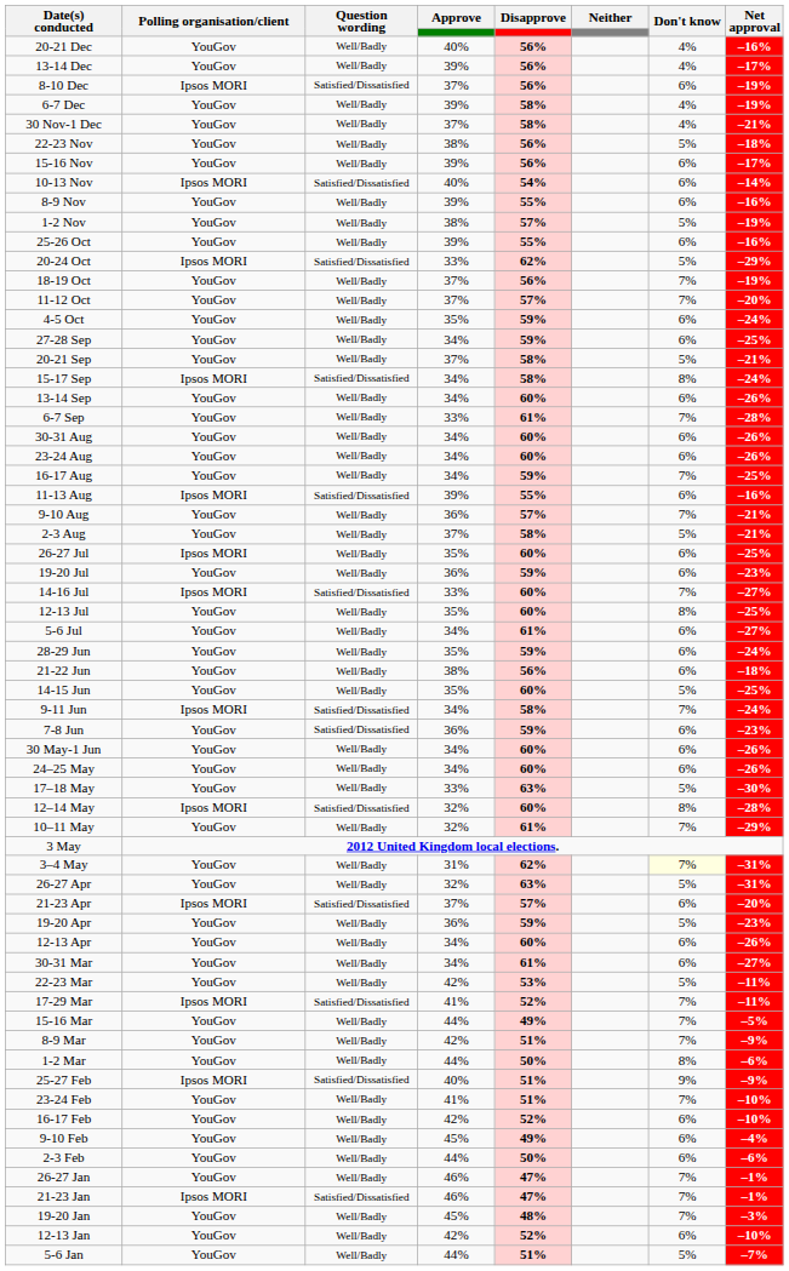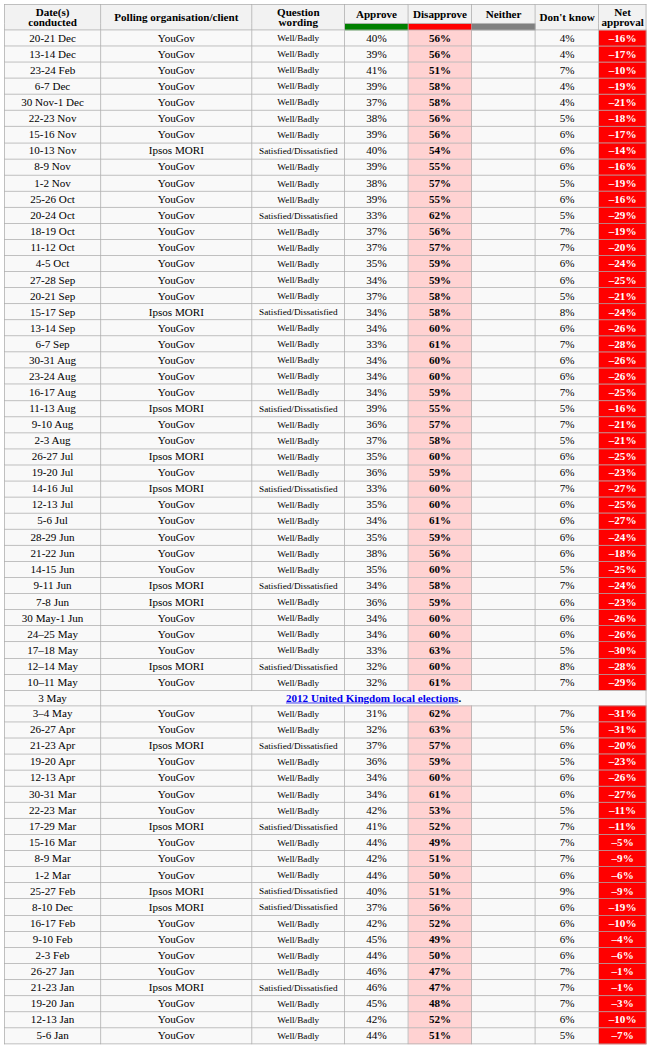 <table class="wikitable collapsible sortable" style="text-align:center;font-size:95%;line-height:14px;">
 <tr>
 <th style="width:125px;" rowspan="2">Date(s)<br>conducted</th>
 <th style="width:200px;" rowspan="2">Polling organisation/client</th>
 <th style="width:120px;" rowspan="2">Question<br>wording</th>
 <th class="unsortable" style="width:80px;">Approve</th>
 <th class="unsortable" style="width: 80px;">Disapprove</th>
 <th class="unsortable" style="width:80px;">Neither</th>
 <th class="unsortable" style="width:80px;" rowspan="2">Don't know</th>
 <th class="unsortable" style="width:20px;" rowspan="2">Net approval</th>
 </tr>
 <tr>
 <th class="unsortable" style="background:green;width:60px;"></th>
 <th class="unsortable" style="background:red;width:60px;"></th>
 <th class="unsortable" style="background:grey;width:60px;"></th>
 </tr>
 <tr>
 <td>20-21 Dec</td>
 <td>YouGov</td>
 <td><small>Well/Badly</small></td>
 <td>40%</td>
 <td style="background:#FFD2D2"><strong>56%</strong></td>
 <td></td>
 <td>4%</td>
 <td style="background:red;color:white;"><strong>–16%</strong></td>
 </tr>
 <tr>
 <td>13-14 Dec</td>
 <td>YouGov</td>
 <td><small>Well/Badly</small></td>
 <td>39%</td>
 <td style="background:#FFD2D2"><strong>56%</strong></td>
 <td></td>
 <td>4%</td>
 <td style="background:red;color:white;"><strong>–17%</strong></td>
 </tr>
 <tr>
-<td>8-10 Dec</td>
-<td>Ipsos MORI</td>
-<td><small>Satisfied/Dissatisfied</small></td>
-<td>37%</td>
-<td style="background:#FFD2D2"><strong>56%</strong></td>
+<td>23-24 Feb</td>
+<td>YouGov</td>
+<td><small>Well/Badly</small></td>
+<td>41%</td>
+<td style="background:#FFD2D2"><strong>51%</strong></td>
 <td></td>
-<td>6%</td>
-<td style="background:red;color:white;"><strong>–19%</strong></td>
+<td>7%</td>
+<td style="background:red;color:white;"><strong>–10%</strong></td>
 </tr>
 <tr>
 <td>6-7 Dec</td>
 <td>YouGov</td>
 <td><small>Well/Badly</small></td>
 <td>39%</td>
 <td style="background:#FFD2D2"><strong>58%</strong></td>
 <td></td>
 <td>4%</td>
 <td style="background:red;color:white;"><strong>–19%</strong></td>
 </tr>
 <tr>
 <td>30 Nov-1 Dec</td>
 <td>YouGov</td>
 <td><small>Well/Badly</small></td>
 <td>37%</td>
 <td style="background:#FFD2D2"><strong>58%</strong></td>
 <td></td>
 <td>4%</td>
 <td style="background:red;color:white;"><strong>–21%</strong></td>
 </tr>
 <tr>
 <td>22-23 Nov</td>
 <td>YouGov</td>
 <td><small>Well/Badly</small></td>
 <td>38%</td>
 <td style="background:#FFD2D2"><strong>56%</strong></td>
 <td></td>
 <td>5%</td>
 <td style="background:red;color:white;"><strong>–18%</strong></td>
 </tr>
 <tr>
 <td>15-16 Nov</td>
 <td>YouGov</td>
 <td><small>Well/Badly</small></td>
 <td>39%</td>
 <td style="background:#FFD2D2"><strong>56%</strong></td>
 <td></td>
 <td>6%</td>
 <td style="background:red;color:white;"><strong>–17%</strong></td>
 </tr>
 <tr>
 <td>10-13 Nov</td>
 <td>Ipsos MORI</td>
 <td><small>Satisfied/Dissatisfied</small></td>
 <td>40%</td>
 <td style="background:#FFD2D2"><strong>54%</strong></td>
 <td></td>
 <td>6%</td>
 <td style="background:red;color:white;"><strong>–14%</strong></td>
 </tr>
 <tr>
 <td>8-9 Nov</td>
 <td>YouGov</td>
 <td><small>Well/Badly</small></td>
 <td>39%</td>
 <td style="background:#FFD2D2"><strong>55%</strong></td>
 <td></td>
 <td>6%</td>
 <td style="background:red;color:white;"><strong>–16%</strong></td>
 </tr>
 <tr>
 <td>1-2 Nov</td>
 <td>YouGov</td>
 <td><small>Well/Badly</small></td>
 <td>38%</td>
 <td style="background:#FFD2D2"><strong>57%</strong></td>
 <td></td>
 <td>5%</td>
 <td style="background:red;color:white;"><strong>–19%</strong></td>
 </tr>
 <tr>
 <td>25-26 Oct</td>
 <td>YouGov</td>
 <td><small>Well/Badly</small></td>
 <td>39%</td>
 <td style="background:#FFD2D2"><strong>55%</strong></td>
 <td></td>
 <td>6%</td>
 <td style="background:red;color:white;"><strong>–16%</strong></td>
 </tr>
 <tr>
 <td>20-24 Oct</td>
-<td>Ipsos MORI</td>
+<td>YouGov</td>
 <td><small>Satisfied/Dissatisfied</small></td>
 <td>33%</td>
 <td style="background:#FFD2D2"><strong>62%</strong></td>
 <td></td>
 <td>5%</td>
 <td style="background:red;color:white;"><strong>–29%</strong></td>
 </tr>
 <tr>
 <td>18-19 Oct</td>
 <td>YouGov</td>
 <td><small>Well/Badly</small></td>
 <td>37%</td>
 <td style="background:#FFD2D2"><strong>56%</strong></td>
 <td></td>
 <td>7%</td>
 <td style="background:red;color:white;"><strong>–19%</strong></td>
 </tr>
 <tr>
 <td>11-12 Oct</td>
 <td>YouGov</td>
 <td><small>Well/Badly</small></td>
 <td>37%</td>
 <td style="background:#FFD2D2"><strong>57%</strong></td>
 <td></td>
 <td>7%</td>
 <td style="background:red;color:white;"><strong>–20%</strong></td>
 </tr>
 <tr>
 <td>4-5 Oct</td>
 <td>YouGov</td>
 <td><small>Well/Badly</small></td>
 <td>35%</td>
 <td style="background:#FFD2D2"><strong>59%</strong></td>
 <td></td>
 <td>6%</td>
 <td style="background:red;color:white;"><strong>–24%</strong></td>
 </tr>
 <tr>
 <td>27-28 Sep</td>
 <td>YouGov</td>
 <td><small>Well/Badly</small></td>
 <td>34%</td>
 <td style="background:#FFD2D2"><strong>59%</strong></td>
 <td></td>
 <td>6%</td>
 <td style="background:red;color:white;"><strong>–25%</strong></td>
 </tr>
 <tr>
 <td>20-21 Sep</td>
 <td>YouGov</td>
 <td><small>Well/Badly</small></td>
 <td>37%</td>
 <td style="background:#FFD2D2"><strong>58%</strong></td>
 <td></td>
 <td>5%</td>
 <td style="background:red;color:white;"><strong>–21%</strong></td>
 </tr>
 <tr>
 <td>15-17 Sep</td>
 <td>Ipsos MORI</td>
 <td><small>Satisfied/Dissatisfied</small></td>
 <td>34%</td>
 <td style="background:#FFD2D2"><strong>58%</strong></td>
 <td></td>
 <td>8%</td>
 <td style="background:red;color:white;"><strong>–24%</strong></td>
 </tr>
 <tr>
 <td>13-14 Sep</td>
 <td>YouGov</td>
 <td><small>Well/Badly</small></td>
 <td>34%</td>
 <td style="background:#FFD2D2"><strong>60%</strong></td>
 <td></td>
 <td>6%</td>
 <td style="background:red;color:white;"><strong>–26%</strong></td>
 </tr>
 <tr>
 <td>6-7 Sep</td>
 <td>YouGov</td>
 <td><small>Well/Badly</small></td>
 <td>33%</td>
 <td style="background:#FFD2D2"><strong>61%</strong></td>
 <td></td>
 <td>7%</td>
 <td style="background:red;color:white;"><strong>–28%</strong></td>
 </tr>
 <tr>
 <td>30-31 Aug</td>
 <td>YouGov</td>
 <td><small>Well/Badly</small></td>
 <td>34%</td>
 <td style="background:#FFD2D2"><strong>60%</strong></td>
 <td></td>
 <td>6%</td>
 <td style="background:red;color:white;"><strong>–26%</strong></td>
 </tr>
 <tr>
 <td>23-24 Aug</td>
 <td>YouGov</td>
 <td><small>Well/Badly</small></td>
 <td>34%</td>
 <td style="background:#FFD2D2"><strong>60%</strong></td>
 <td></td>
 <td>6%</td>
 <td style="background:red;color:white;"><strong>–26%</strong></td>
 </tr>
 <tr>
 <td>16-17 Aug</td>
 <td>YouGov</td>
 <td><small>Well/Badly</small></td>
 <td>34%</td>
 <td style="background:#FFD2D2"><strong>59%</strong></td>
 <td></td>
 <td>7%</td>
 <td style="background:red;color:white;"><strong>–25%</strong></td>
 </tr>
 <tr>
 <td>11-13 Aug</td>
 <td>Ipsos MORI</td>
 <td><small>Satisfied/Dissatisfied</small></td>
 <td>39%</td>
 <td style="background:#FFD2D2"><strong>55%</strong></td>
 <td></td>
-<td>6%</td>
+<td>5%</td>
 <td style="background:red;color:white;"><strong>–16%</strong></td>
 </tr>
 <tr>
 <td>9-10 Aug</td>
 <td>YouGov</td>
 <td><small>Well/Badly</small></td>
 <td>36%</td>
 <td style="background:#FFD2D2"><strong>57%</strong></td>
 <td></td>
 <td>7%</td>
 <td style="background:red;color:white;"><strong>–21%</strong></td>
 </tr>
 <tr>
 <td>2-3 Aug</td>
 <td>YouGov</td>
 <td><small>Well/Badly</small></td>
 <td>37%</td>
 <td style="background:#FFD2D2"><strong>58%</strong></td>
 <td></td>
 <td>5%</td>
 <td style="background:red;color:white;"><strong>–21%</strong></td>
 </tr>
 <tr>
 <td>26-27 Jul</td>
 <td>Ipsos MORI</td>
 <td><small>Well/Badly</small></td>
 <td>35%</td>
 <td style="background:#FFD2D2"><strong>60%</strong></td>
 <td></td>
 <td>6%</td>
 <td style="background:red;color:white;"><strong>–25%</strong></td>
 </tr>
 <tr>
 <td>19-20 Jul</td>
 <td>YouGov</td>
 <td><small>Well/Badly</small></td>
 <td>36%</td>
 <td style="background:#FFD2D2"><strong>59%</strong></td>
 <td></td>
 <td>6%</td>
 <td style="background:red;color:white;"><strong>–23%</strong></td>
 </tr>
 <tr>
 <td>14-16 Jul</td>
 <td>Ipsos MORI</td>
 <td><small>Satisfied/Dissatisfied</small></td>
 <td>33%</td>
 <td style="background:#FFD2D2"><strong>60%</strong></td>
 <td></td>
 <td>7%</td>
 <td style="background:red;color:white;"><strong>–27%</strong></td>
 </tr>
 <tr>
 <td>12-13 Jul</td>
 <td>YouGov</td>
 <td><small>Well/Badly</small></td>
 <td>35%</td>
 <td style="background:#FFD2D2"><strong>60%</strong></td>
 <td></td>
-<td>8%</td>
+<td>6%</td>
 <td style="background:red;color:white;"><strong>–25%</strong></td>
 </tr>
 <tr>
 <td>5-6 Jul</td>
 <td>YouGov</td>
 <td><small>Well/Badly</small></td>
 <td>34%</td>
 <td style="background:#FFD2D2"><strong>61%</strong></td>
 <td></td>
 <td>6%</td>
 <td style="background:red;color:white;"><strong>–27%</strong></td>
 </tr>
 <tr>
 <td>28-29 Jun</td>
 <td>YouGov</td>
 <td><small>Well/Badly</small></td>
 <td>35%</td>
 <td style="background:#FFD2D2"><strong>59%</strong></td>
 <td></td>
 <td>6%</td>
 <td style="background:red;color:white;"><strong>–24%</strong></td>
 </tr>
 <tr>
 <td>21-22 Jun</td>
 <td>YouGov</td>
 <td><small>Well/Badly</small></td>
 <td>38%</td>
 <td style="background:#FFD2D2"><strong>56%</strong></td>
 <td></td>
 <td>6%</td>
 <td style="background:red;color:white;"><strong>–18%</strong></td>
 </tr>
 <tr>
 <td>14-15 Jun</td>
 <td>YouGov</td>
 <td><small>Well/Badly</small></td>
 <td>35%</td>
 <td style="background:#FFD2D2"><strong>60%</strong></td>
 <td></td>
 <td>5%</td>
 <td style="background:red;color:white;"><strong>–25%</strong></td>
 </tr>
 <tr>
 <td>9-11 Jun</td>
 <td>Ipsos MORI</td>
 <td><small>Satisfied/Dissatisfied</small></td>
 <td>34%</td>
 <td style="background:#FFD2D2"><strong>58%</strong></td>
 <td></td>
 <td>7%</td>
 <td style="background:red;color:white;"><strong>–24%</strong></td>
 </tr>
 <tr>
 <td>7-8 Jun</td>
-<td>YouGov</td>
-<td><small>Satisfied/Dissatisfied</small></td>
+<td>Ipsos MORI</td>
+<td><small>Well/Badly</small></td>
 <td>36%</td>
 <td style="background:#FFD2D2"><strong>59%</strong></td>
 <td></td>
 <td>6%</td>
 <td style="background:red;color:white;"><strong>–23%</strong></td>
 </tr>
 <tr>
 <td>30 May-1 Jun</td>
 <td>YouGov</td>
 <td><small>Well/Badly</small></td>
 <td>34%</td>
 <td style="background:#FFD2D2"><strong>60%</strong></td>
 <td></td>
 <td>6%</td>
 <td style="background:red;color:white;"><strong>–26%</strong></td>
 </tr>
 <tr>
 <td>24–25 May</td>
 <td>YouGov</td>
 <td><small>Well/Badly</small></td>
 <td>34%</td>
 <td style="background:#FFD2D2"><strong>60%</strong></td>
 <td></td>
 <td>6%</td>
 <td style="background:red;color:white;"><strong>–26%</strong></td>
 </tr>
 <tr>
 <td>17–18 May</td>
 <td>YouGov</td>
 <td><small>Well/Badly</small></td>
 <td>33%</td>
 <td style="background:#FFD2D2"><strong>63%</strong></td>
 <td></td>
 <td>5%</td>
 <td style="background:red;color:white;"><strong>–30%</strong></td>
 </tr>
 <tr>
 <td>12–14 May</td>
 <td>Ipsos MORI</td>
 <td><small>Satisfied/Dissatisfied</small></td>
 <td>32%</td>
 <td style="background:#FFD2D2"><strong>60%</strong></td>
 <td></td>
 <td>8%</td>
 <td style="background:red;color:white;"><strong>–28%</strong></td>
 </tr>
 <tr>
 <td>10–11 May</td>
 <td>YouGov</td>
 <td><small>Well/Badly</small></td>
 <td>32%</td>
 <td style="background:#FFD2D2"><strong>61%</strong></td>
 <td></td>
 <td>7%</td>
 <td style="background:red;color:white;"><strong>–29%</strong></td>
 </tr>
 <tr>
 <td>3 May</td>
 <td colspan="7"><strong><a href='#'>2012 United Kingdom local elections</a>.</strong></td>
 </tr>
 <tr>
 <td>3–4 May</td>
 <td>YouGov</td>
 <td><small>Well/Badly</small></td>
 <td>31%</td>
 <td style="background:#FFD2D2"><strong>62%</strong></td>
 <td></td>
-<td style="background: lightyellow;">7%</td>
+<td>7%</td>
 <td style="background:red;color:white;"><strong>–31%</strong></td>
 </tr>
 <tr>
 <td>26-27 Apr</td>
 <td>YouGov</td>
 <td><small>Well/Badly</small></td>
 <td>32%</td>
 <td style="background:#FFD2D2"><strong>63%</strong></td>
 <td></td>
 <td>5%</td>
 <td style="background:red;color:white;"><strong>–31%</strong></td>
 </tr>
 <tr>
 <td>21-23 Apr</td>
 <td>Ipsos MORI</td>
 <td><small>Satisfied/Dissatisfied</small></td>
 <td>37%</td>
 <td style="background:#FFD2D2"><strong>57%</strong></td>
 <td></td>
 <td>6%</td>
 <td style="background:red;color:white;"><strong>–20%</strong></td>
 </tr>
 <tr>
 <td>19-20 Apr</td>
 <td>YouGov</td>
 <td><small>Well/Badly</small></td>
 <td>36%</td>
 <td style="background:#FFD2D2"><strong>59%</strong></td>
 <td></td>
 <td>5%</td>
 <td style="background:red;color:white;"><strong>–23%</strong></td>
 </tr>
 <tr>
 <td>12-13 Apr</td>
 <td>YouGov</td>
 <td><small>Well/Badly</small></td>
 <td>34%</td>
 <td style="background:#FFD2D2"><strong>60%</strong></td>
 <td></td>
 <td>6%</td>
 <td style="background:red;color:white;"><strong>–26%</strong></td>
 </tr>
 <tr>
 <td>30-31 Mar</td>
 <td>YouGov</td>
 <td><small>Well/Badly</small></td>
 <td>34%</td>
 <td style="background:#FFD2D2"><strong>61%</strong></td>
 <td></td>
 <td>6%</td>
 <td style="background:red;color:white;"><strong>–27%</strong></td>
 </tr>
 <tr>
 <td>22-23 Mar</td>
 <td>YouGov</td>
 <td><small>Well/Badly</small></td>
 <td>42%</td>
 <td style="background:#FFD2D2"><strong>53%</strong></td>
 <td></td>
 <td>5%</td>
 <td style="background:red;color:white;"><strong>–11%</strong></td>
 </tr>
 <tr>
 <td>17-29 Mar</td>
 <td>Ipsos MORI</td>
 <td><small>Satisfied/Dissatisfied</small></td>
 <td>41%</td>
 <td style="background:#FFD2D2"><strong>52%</strong></td>
 <td></td>
 <td>7%</td>
 <td style="background:red;color:white;"><strong>–11%</strong></td>
 </tr>
 <tr>
 <td>15-16 Mar</td>
 <td>YouGov</td>
 <td><small>Well/Badly</small></td>
 <td>44%</td>
 <td style="background:#FFD2D2"><strong>49%</strong></td>
 <td></td>
 <td>7%</td>
 <td style="background:red;color:white;"><strong>–5%</strong></td>
 </tr>
 <tr>
 <td>8-9 Mar</td>
 <td>YouGov</td>
 <td><small>Well/Badly</small></td>
 <td>42%</td>
 <td style="background:#FFD2D2"><strong>51%</strong></td>
 <td></td>
 <td>7%</td>
 <td style="background:red;color:white;"><strong>–9%</strong></td>
 </tr>
 <tr>
 <td>1-2 Mar</td>
 <td>YouGov</td>
 <td><small>Well/Badly</small></td>
 <td>44%</td>
 <td style="background:#FFD2D2"><strong>50%</strong></td>
 <td></td>
-<td>8%</td>
+<td>6%</td>
 <td style="background:red;color:white;"><strong>–6%</strong></td>
 </tr>
 <tr>
 <td>25-27 Feb</td>
 <td>Ipsos MORI</td>
 <td><small>Satisfied/Dissatisfied</small></td>
 <td>40%</td>
 <td style="background:#FFD2D2"><strong>51%</strong></td>
 <td></td>
 <td>9%</td>
 <td style="background:red;color:white;"><strong>–9%</strong></td>
 </tr>
 <tr>
-<td>23-24 Feb</td>
-<td>YouGov</td>
-<td><small>Well/Badly</small></td>
-<td>41%</td>
-<td style="background:#FFD2D2"><strong>51%</strong></td>
+<td>8-10 Dec</td>
+<td>Ipsos MORI</td>
+<td><small>Satisfied/Dissatisfied</small></td>
+<td>37%</td>
+<td style="background:#FFD2D2"><strong>56%</strong></td>
 <td></td>
-<td>7%</td>
-<td style="background:red;color:white;"><strong>–10%</strong></td>
+<td>6%</td>
+<td style="background:red;color:white;"><strong>–19%</strong></td>
 </tr>
 <tr>
 <td>16-17 Feb</td>
 <td>YouGov</td>
 <td><small>Well/Badly</small></td>
 <td>42%</td>
 <td style="background:#FFD2D2"><strong>52%</strong></td>
 <td></td>
 <td>6%</td>
 <td style="background:red;color:white;"><strong>–10%</strong></td>
 </tr>
 <tr>
 <td>9-10 Feb</td>
 <td>YouGov</td>
 <td><small>Well/Badly</small></td>
 <td>45%</td>
 <td style="background:#FFD2D2"><strong>49%</strong></td>
 <td></td>
 <td>6%</td>
 <td style="background:red;color:white;"><strong>–4%</strong></td>
 </tr>
 <tr>
 <td>2-3 Feb</td>
 <td>YouGov</td>
 <td><small>Well/Badly</small></td>
 <td>44%</td>
 <td style="background:#FFD2D2"><strong>50%</strong></td>
 <td></td>
 <td>6%</td>
 <td style="background:red;color:white;"><strong>–6%</strong></td>
 </tr>
 <tr>
 <td>26-27 Jan</td>
 <td>YouGov</td>
 <td><small>Well/Badly</small></td>
 <td>46%</td>
 <td style="background:#FFD2D2"><strong>47%</strong></td>
 <td></td>
 <td>7%</td>
 <td style="background:red;color:white;"><strong>–1%</strong></td>
 </tr>
 <tr>
 <td>21-23 Jan</td>
 <td>Ipsos MORI</td>
 <td><small>Satisfied/Dissatisfied</small></td>
 <td>46%</td>
 <td style="background:#FFD2D2"><strong>47%</strong></td>
 <td></td>
 <td>7%</td>
 <td style="background:red;color:white;"><strong>–1%</strong></td>
 </tr>
 <tr>
 <td>19-20 Jan</td>
 <td>YouGov</td>
 <td><small>Well/Badly</small></td>
 <td>45%</td>
 <td style="background:#FFD2D2"><strong>48%</strong></td>
 <td></td>
 <td>7%</td>
 <td style="background:red;color:white;"><strong>–3%</strong></td>
 </tr>
 <tr>
 <td>12-13 Jan</td>
 <td>YouGov</td>
 <td><small>Well/Badly</small></td>
 <td>42%</td>
 <td style="background:#FFD2D2"><strong>52%</strong></td>
 <td></td>
 <td>6%</td>
 <td style="background:red;color:white;"><strong>–10%</strong></td>
 </tr>
 <tr>
 <td>5-6 Jan</td>
 <td>YouGov</td>
 <td><small>Well/Badly</small></td>
 <td>44%</td>
 <td style="background:#FFD2D2"><strong>51%</strong></td>
 <td></td>
 <td>5%</td>
 <td style="background:red;color:white;"><strong>–7%</strong></td>
 </tr>
 </table>
